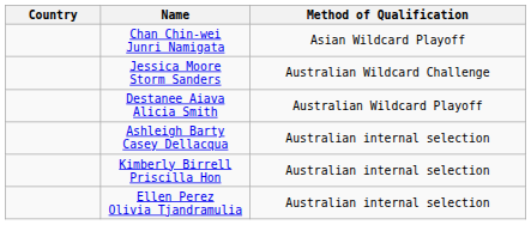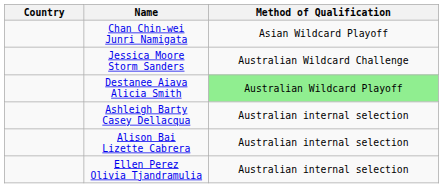 <table class="wikitable" style="text-align: center;">
 <tr>
 <th style="width:100px;">Country</th>
 <th width=160>Name</th>
 <th width=300>Method of Qualification</th>
 </tr>
 <tr>
 <td> <br> </td>
 <td><a href='#'>Chan Chin-wei</a> <br> <a href='#'>Junri Namigata</a></td>
 <td>Asian Wildcard Playoff</td>
 </tr>
 <tr>
 <td> <br> </td>
 <td><a href='#'>Jessica Moore</a> <br> <a href='#'>Storm Sanders</a></td>
 <td>Australian Wildcard Challenge</td>
 </tr>
 <tr>
 <td> <br> </td>
 <td><a href='#'>Destanee Aiava</a> <br> <a href='#'>Alicia Smith</a></td>
-<td>Australian Wildcard Playoff</td>
+<td style="background: lightgreen;">Australian Wildcard Playoff</td>
 </tr>
 <tr>
 <td> <br> </td>
 <td><a href='#'>Ashleigh Barty</a> <br> <a href='#'>Casey Dellacqua</a></td>
 <td>Australian internal selection</td>
 </tr>
 <tr>
 <td> <br> </td>
-<td><a href='#'>Kimberly Birrell</a> <br> <a href='#'>Priscilla Hon</a></td>
+<td><a href='#'>Alison Bai</a> <br> <a href='#'>Lizette Cabrera</a></td>
 <td>Australian internal selection</td>
 </tr>
 <tr>
 <td> <br> </td>
 <td><a href='#'>Ellen Perez</a> <br> <a href='#'>Olivia Tjandramulia</a></td>
 <td>Australian internal selection</td>
 </tr>
 </table>
